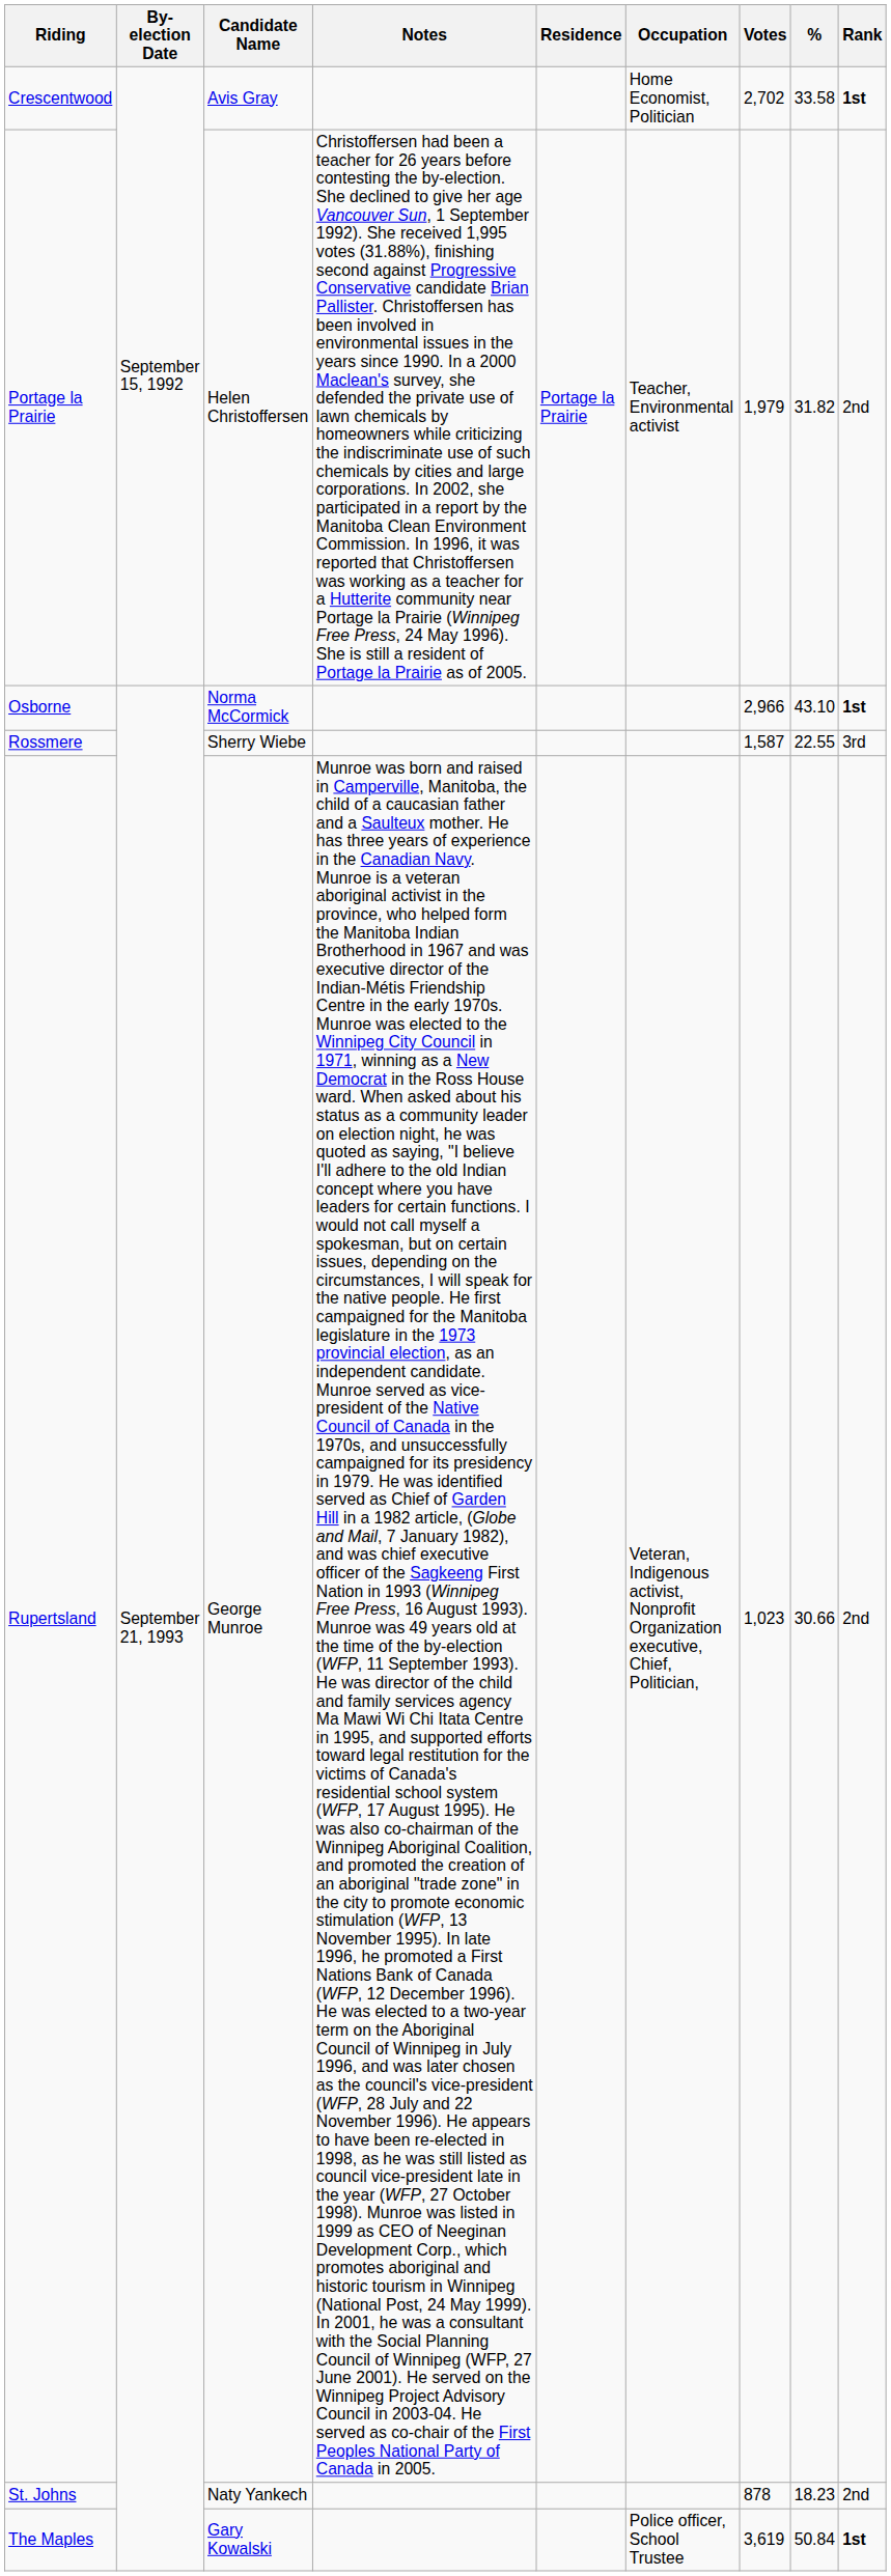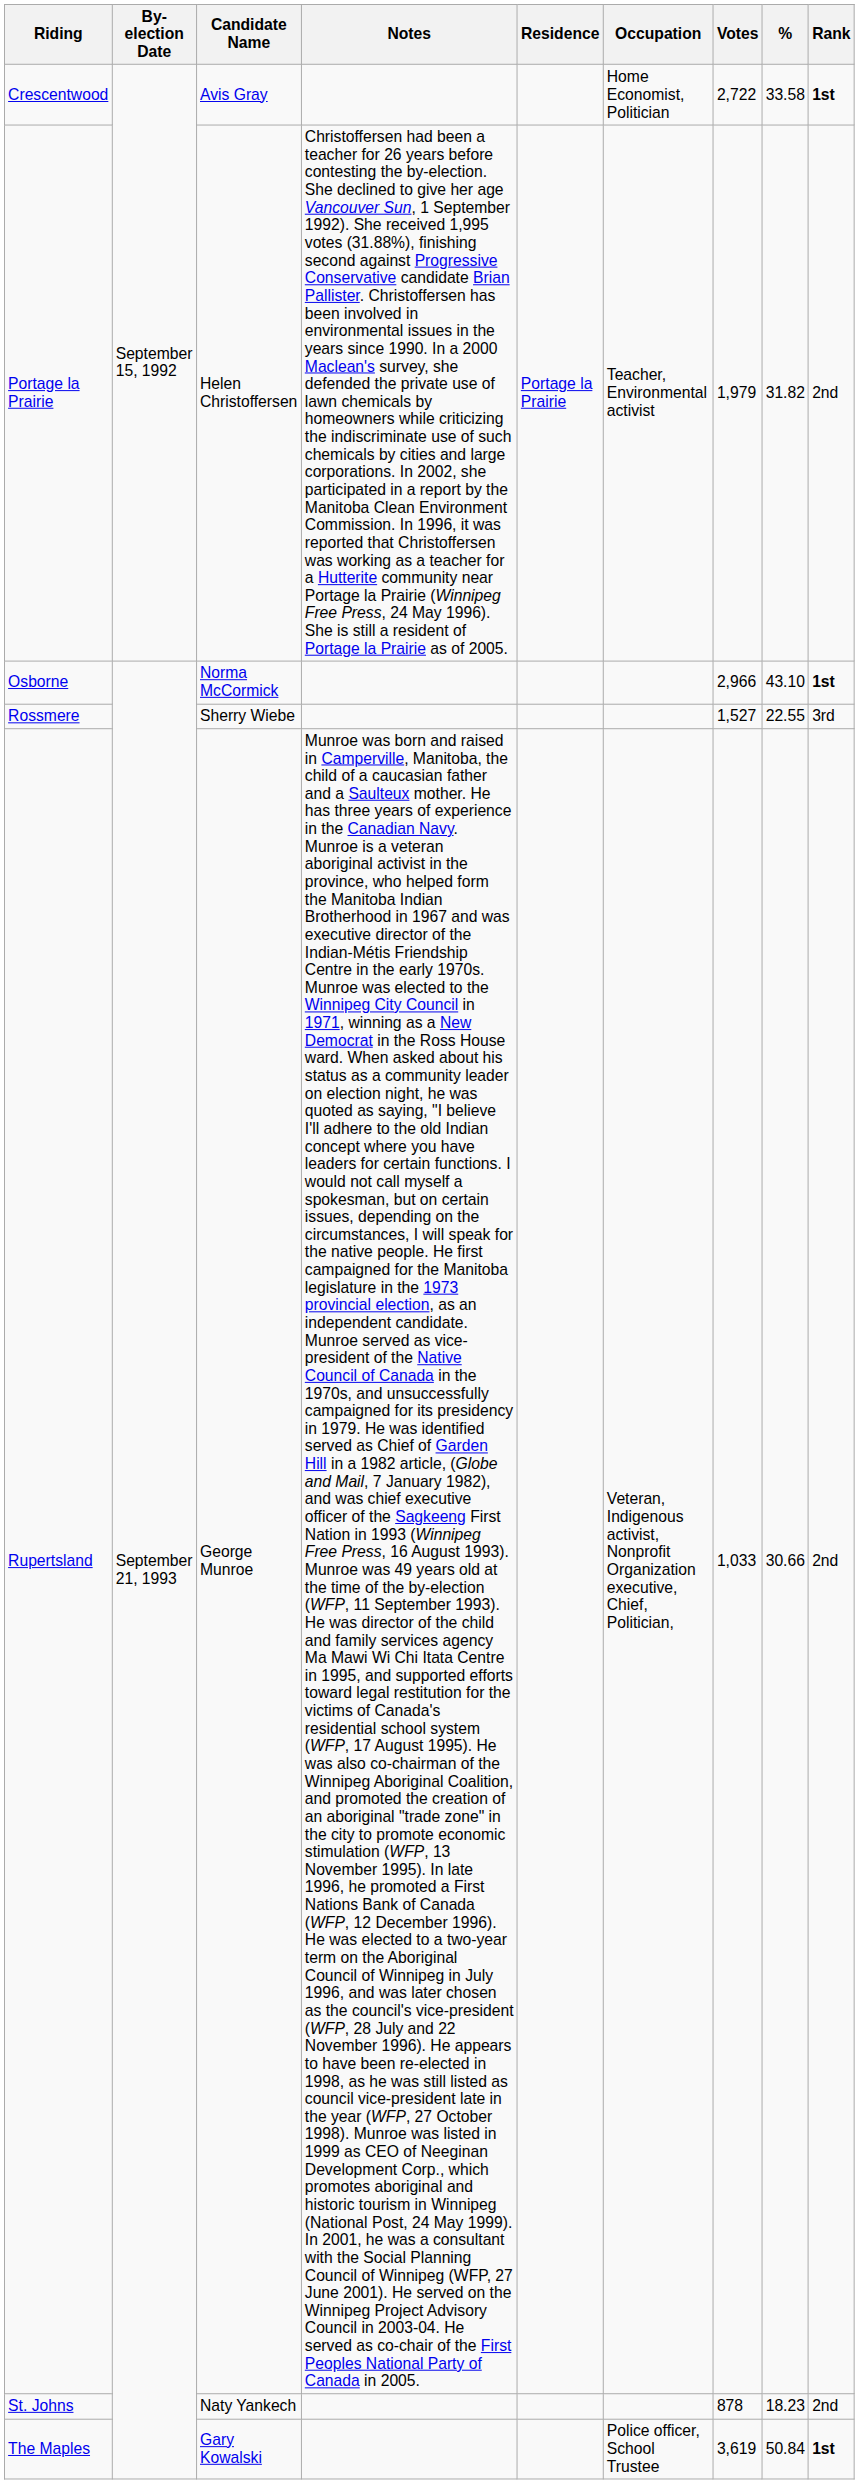 <table class="wikitable">
 <tr>
 <th>Riding</th>
 <th>By-election Date</th>
 <th>Candidate Name</th>
 <th>Notes</th>
 <th>Residence</th>
 <th>Occupation</th>
 <th>Votes</th>
 <th>%</th>
 <th>Rank</th>
 </tr>
 <tr>
 <td><a href='#'>Crescentwood</a></td>
 <td rowspan="2">September 15, 1992</td>
 <td><a href='#'>Avis Gray</a></td>
 <td></td>
 <td></td>
 <td>Home Economist, Politician</td>
-<td>2,702</td>
+<td>2,722</td>
 <td>33.58</td>
 <td><strong>1st</strong></td>
 </tr>
 <tr>
 <td><a href='#'>Portage la Prairie</a></td>
 <td>Helen Christoffersen</td>
 <td>Christoffersen had been a teacher for 26 years before contesting the by-election. She declined to give her age <em><a href='#'>Vancouver Sun</a></em>, 1 September 1992). She received 1,995 votes (31.88%), finishing second against <a href='#'>Progressive Conservative</a> candidate <a href='#'>Brian Pallister</a>. Christoffersen has been involved in environmental issues in the years since 1990.  In a 2000 <a href='#'>Maclean's</a> survey, she defended the private use of lawn chemicals by homeowners while criticizing the indiscriminate use of such chemicals by cities and large corporations. In 2002, she participated in a report by the Manitoba Clean Environment Commission. In 1996, it was reported that Christoffersen was working as a teacher for a <a href='#'>Hutterite</a> community near Portage la Prairie (<em>Winnipeg Free Press</em>, 24 May 1996).  She is still a resident of <a href='#'>Portage la Prairie</a> as of 2005.</td>
 <td><a href='#'>Portage la Prairie</a></td>
 <td>Teacher, Environmental activist</td>
 <td>1,979</td>
 <td>31.82</td>
 <td>2nd</td>
 </tr>
 <tr>
 <td><a href='#'>Osborne</a></td>
 <td rowspan="5">September 21, 1993</td>
 <td><a href='#'>Norma McCormick</a></td>
 <td></td>
 <td></td>
 <td></td>
 <td>2,966</td>
 <td>43.10</td>
 <td><strong>1st</strong></td>
 </tr>
 <tr>
 <td><a href='#'>Rossmere</a></td>
 <td>Sherry Wiebe</td>
 <td></td>
 <td></td>
 <td></td>
-<td>1,587</td>
+<td>1,527</td>
 <td>22.55</td>
 <td>3rd</td>
 </tr>
 <tr>
 <td><a href='#'>Rupertsland</a></td>
 <td>George Munroe</td>
 <td>Munroe was born and raised in <a href='#'>Camperville</a>, Manitoba, the child of a caucasian father and a <a href='#'>Saulteux</a> mother. He has three years of experience in the <a href='#'>Canadian Navy</a>. Munroe is a veteran aboriginal activist in the province, who helped form the Manitoba Indian Brotherhood in 1967 and was executive director of the Indian-Métis Friendship Centre in the early 1970s.  Munroe was elected to the <a href='#'>Winnipeg City Council</a> in <a href='#'>1971</a>, winning as a <a href='#'>New Democrat</a> in the Ross House ward. When asked about his status as a community leader on election night, he was quoted as saying, "I believe I'll adhere to the old Indian concept where you have leaders for certain functions. I would not call myself a spokesman, but on certain issues, depending on the circumstances, I will speak for the native people. He first campaigned for the Manitoba legislature in the <a href='#'>1973 provincial election</a>, as an independent candidate.  Munroe served as vice-president of the <a href='#'>Native Council of Canada</a> in the 1970s, and unsuccessfully campaigned for its presidency in 1979. He was identified served as Chief of <a href='#'>Garden Hill</a> in a 1982 article, (<em>Globe and Mail</em>, 7 January 1982), and was chief executive officer of the <a href='#'>Sagkeeng</a> First Nation in 1993 (<em>Winnipeg Free Press</em>, 16 August 1993). Munroe was 49 years old at the time of the by-election (<em>WFP</em>, 11 September 1993).  He was director of the child and family services agency Ma Mawi Wi Chi Itata Centre in 1995, and supported efforts toward legal restitution for the victims of Canada's residential school system (<em>WFP</em>, 17 August 1995).  He was also co-chairman of the Winnipeg Aboriginal Coalition, and promoted the creation of an aboriginal "trade zone" in the city to promote economic stimulation (<em>WFP</em>, 13 November 1995). In late 1996, he promoted a First Nations Bank of Canada (<em>WFP</em>, 12 December 1996). He was elected to a two-year term on the Aboriginal Council of Winnipeg in July 1996, and was later chosen as the council's vice-president (<em>WFP</em>, 28 July and 22 November 1996). He appears to have been re-elected in 1998, as he was still listed as council vice-president late in the year (<em>WFP</em>, 27 October 1998). Munroe was listed in 1999 as CEO of Neeginan Development Corp., which promotes aboriginal and historic tourism in Winnipeg (National Post, 24 May 1999). In 2001, he was a consultant with the Social Planning Council of Winnipeg (WFP, 27 June 2001). He served on the Winnipeg Project Advisory Council in 2003-04.  He served as co-chair of the <a href='#'>First Peoples National Party of Canada</a> in 2005. </td>
 <td></td>
 <td>Veteran, Indigenous activist, Nonprofit Organization executive, Chief, Politician,</td>
-<td>1,023</td>
+<td>1,033</td>
 <td>30.66</td>
 <td>2nd</td>
 </tr>
 <tr>
 <td><a href='#'>St. Johns</a></td>
 <td>Naty Yankech</td>
 <td></td>
 <td></td>
 <td></td>
 <td>878</td>
 <td>18.23</td>
 <td>2nd</td>
 </tr>
 <tr>
 <td><a href='#'>The Maples</a></td>
 <td><a href='#'>Gary Kowalski</a></td>
 <td></td>
 <td></td>
 <td>Police officer, School Trustee</td>
 <td>3,619</td>
 <td>50.84</td>
 <td><strong>1st</strong></td>
 </tr>
 </table>
